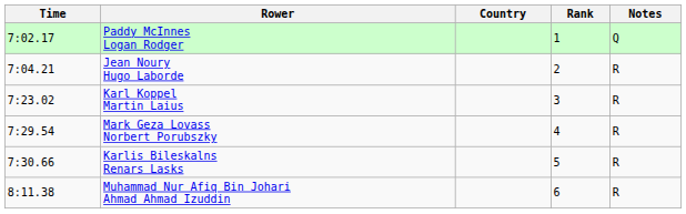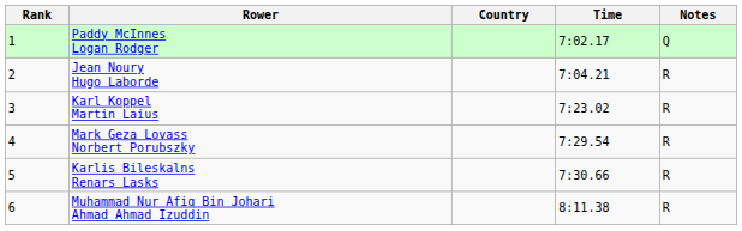 <table class="wikitable" width=50%>
 <tr>
-<th>Time</th>
+<th>Rank</th>
 <th>Rower</th>
 <th>Country</th>
-<th>Rank</th>
+<th>Time</th>
 <th>Notes</th>
 </tr>
 <tr bgcolor=ccffcc>
-<td>7:02.17</td>
+<td>1</td>
 <td><a href='#'>Paddy McInnes</a><br><a href='#'>Logan Rodger</a></td>
 <td></td>
-<td>1</td>
+<td>7:02.17</td>
 <td>Q</td>
 </tr>
 <tr>
-<td>7:04.21</td>
+<td>2</td>
 <td><a href='#'>Jean Noury</a><br><a href='#'>Hugo Laborde</a></td>
 <td></td>
-<td>2</td>
+<td>7:04.21</td>
 <td>R</td>
 </tr>
 <tr>
-<td>7:23.02</td>
+<td>3</td>
 <td><a href='#'>Karl Koppel</a><br><a href='#'>Martin Laius</a></td>
 <td></td>
-<td>3</td>
+<td>7:23.02</td>
 <td>R</td>
 </tr>
 <tr>
-<td>7:29.54</td>
+<td>4</td>
 <td><a href='#'>Mark Geza Lovass</a><br><a href='#'>Norbert Porubszky</a></td>
 <td></td>
-<td>4</td>
+<td>7:29.54</td>
 <td>R</td>
 </tr>
 <tr>
-<td>7:30.66</td>
+<td>5</td>
 <td><a href='#'>Karlis Bileskalns</a><br><a href='#'>Renars Lasks</a></td>
 <td></td>
-<td>5</td>
+<td>7:30.66</td>
 <td>R</td>
 </tr>
 <tr>
-<td>8:11.38</td>
+<td>6</td>
 <td><a href='#'>Muhammad Nur Afiq Bin Johari</a><br><a href='#'>Ahmad Ahmad Izuddin</a></td>
 <td></td>
-<td>6</td>
+<td>8:11.38</td>
 <td>R</td>
 </tr>
 </table>
